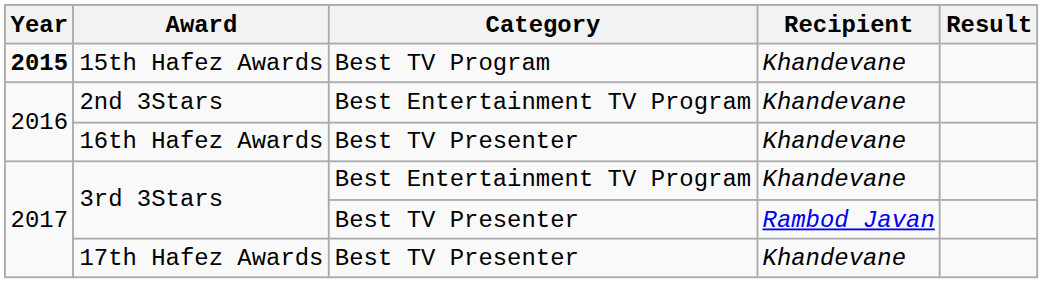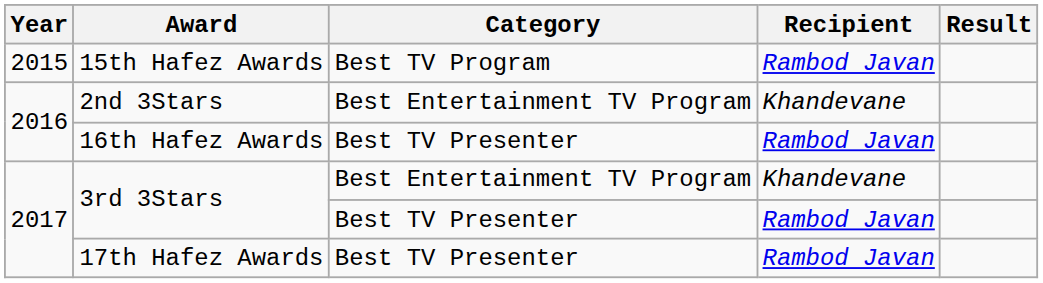 <table class="wikitable">
 <tr>
 <th>Year</th>
 <th>Award</th>
 <th>Category</th>
 <th>Recipient</th>
 <th>Result</th>
 </tr>
 <tr>
-<td><strong>2015</strong></td>
+<td>2015</td>
 <td>15th Hafez Awards</td>
 <td>Best TV Program</td>
-<td><em>Khandevane</em></td>
+<td><em><a href='#'>Rambod Javan</a></em></td>
 <td></td>
 </tr>
 <tr>
 <td rowspan="2">2016</td>
 <td>2nd 3Stars</td>
 <td>Best Entertainment TV Program</td>
 <td><em>Khandevane</em></td>
 <td></td>
 </tr>
 <tr>
 <td>16th Hafez Awards</td>
 <td>Best TV Presenter</td>
-<td><em>Khandevane</em></td>
+<td><em><a href='#'>Rambod Javan</a></em></td>
 <td></td>
 </tr>
 <tr>
 <td rowspan="3">2017</td>
 <td rowspan="2">3rd 3Stars</td>
 <td>Best Entertainment TV Program</td>
 <td><em>Khandevane</em></td>
 <td></td>
 </tr>
 <tr>
 <td>Best TV Presenter</td>
 <td><em><a href='#'>Rambod Javan</a></em></td>
 <td></td>
 </tr>
 <tr>
 <td>17th Hafez Awards</td>
 <td>Best TV Presenter</td>
-<td><em>Khandevane</em></td>
+<td><em><a href='#'>Rambod Javan</a></em></td>
 <td></td>
 </tr>
 </table>
